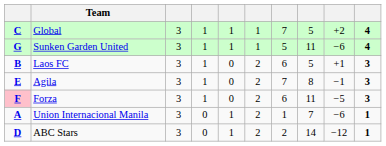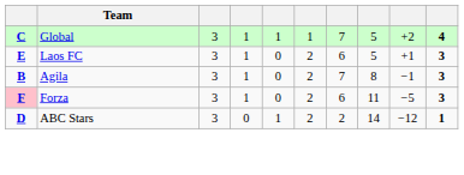 <table class="wikitable" style="text-align: center; font-size: 90%;">
 <tr>
 <th width="30"></th>
 <th width="180">Team</th>
 <th width="30"></th>
 <th width="30"></th>
 <th width="30"></th>
 <th width="30"></th>
 <th width="30"></th>
 <th width="30"></th>
 <th width="35"></th>
 <th width="30"></th>
 </tr>
 <tr bgcolor=ccffcc>
 <td><strong><a href='#'>C</a></strong></td>
 <td align="left"><a href='#'>Global</a></td>
 <td>3</td>
 <td>1</td>
 <td>1</td>
 <td>1</td>
 <td>7</td>
 <td>5</td>
 <td>+2</td>
 <td><strong>4</strong></td>
 </tr>
-<tr bgcolor=ccffcc>
-<td><strong><a href='#'>G</a></strong></td>
-<td align="left"><a href='#'>Sunken Garden United</a></td>
-<td>3</td>
-<td>1</td>
-<td>1</td>
-<td>1</td>
-<td>5</td>
-<td>11</td>
-<td>−6</td>
-<td><strong>4</strong></td>
-</tr>
 <tr>
-<td><strong><a href='#'>B</a></strong></td>
+<td><strong><a href='#'>E</a></strong></td>
 <td align="left"><a href='#'>Laos FC</a></td>
 <td>3</td>
 <td>1</td>
 <td>0</td>
 <td>2</td>
 <td>6</td>
 <td>5</td>
 <td>+1</td>
 <td><strong>3</strong></td>
 </tr>
 <tr>
-<td><strong><a href='#'>E</a></strong></td>
+<td><strong><a href='#'>B</a></strong></td>
 <td align="left"><a href='#'>Agila</a></td>
 <td>3</td>
 <td>1</td>
 <td>0</td>
 <td>2</td>
 <td>7</td>
 <td>8</td>
 <td>−1</td>
 <td><strong>3</strong></td>
 </tr>
 <tr>
 <td style="background: pink;"><strong><a href='#'>F</a></strong></td>
 <td align="left"><a href='#'>Forza</a></td>
 <td>3</td>
 <td>1</td>
 <td>0</td>
 <td>2</td>
 <td>6</td>
 <td>11</td>
 <td>−5</td>
 <td><strong>3</strong></td>
 </tr>
 <tr>
-<td><strong><a href='#'>A</a></strong></td>
-<td align="left"><a href='#'>Union Internacional Manila</a></td>
-<td>3</td>
-<td>0</td>
-<td>1</td>
-<td>2</td>
-<td>1</td>
-<td>7</td>
-<td>−6</td>
-<td><strong>1</strong></td>
-</tr>
-<tr>
 <td><strong><a href='#'>D</a></strong></td>
 <td align="left">ABC Stars</td>
 <td>3</td>
 <td>0</td>
 <td>1</td>
 <td>2</td>
 <td>2</td>
 <td>14</td>
 <td>−12</td>
 <td><strong>1</strong></td>
 </tr>
 </table>
